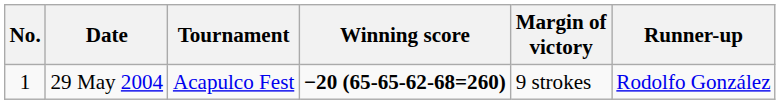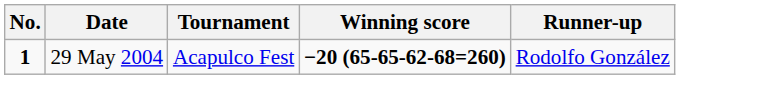 <table class="wikitable" style="font-size:95%;">
 <tr>
 <th>No.</th>
 <th>Date</th>
 <th>Tournament</th>
 <th>Winning score</th>
-<th>Margin of<br>victory</th>
 <th>Runner-up</th>
 </tr>
 <tr>
-<td align=center>1</td>
+<td align=center><strong>1</strong></td>
 <td align=right>29 May <a href='#'>2004</a></td>
 <td><a href='#'>Acapulco Fest</a></td>
 <td><strong>−20 (65-65-62-68=260)</strong></td>
-<td>9 strokes</td>
 <td> <a href='#'>Rodolfo González</a></td>
 </tr>
 </table>
